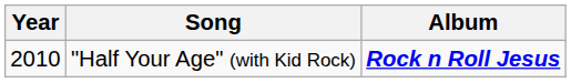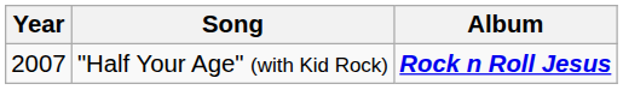 <table class="wikitable">
 <tr>
 <th>Year</th>
 <th>Song</th>
 <th>Album</th>
 </tr>
 <tr>
-<td>2010</td>
+<td>2007</td>
 <td>"Half Your Age" <small>(with Kid Rock)</small></td>
 <td><strong><em><a href='#'>Rock n Roll Jesus</a></em></strong></td>
 </tr>
 </table>
